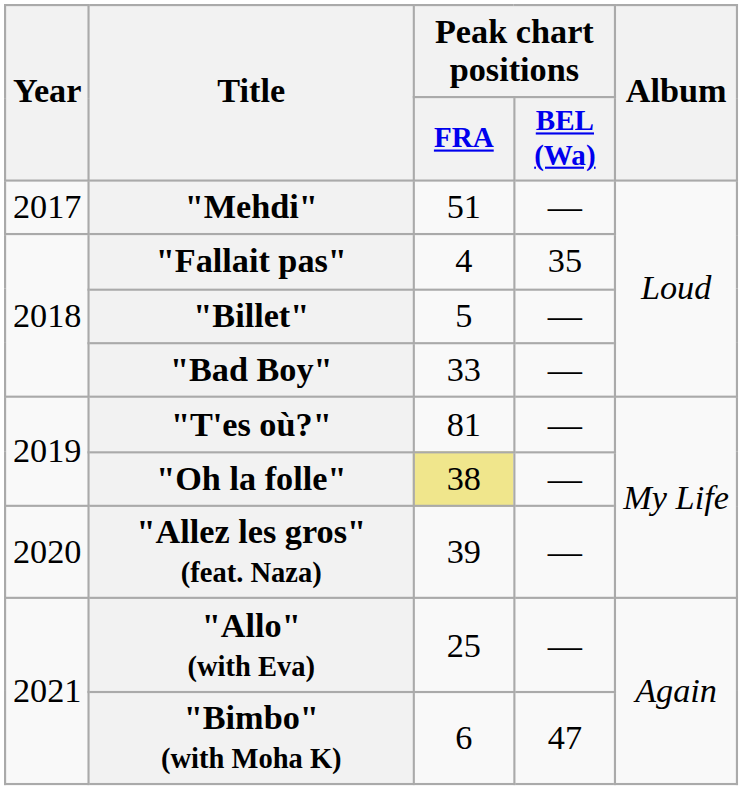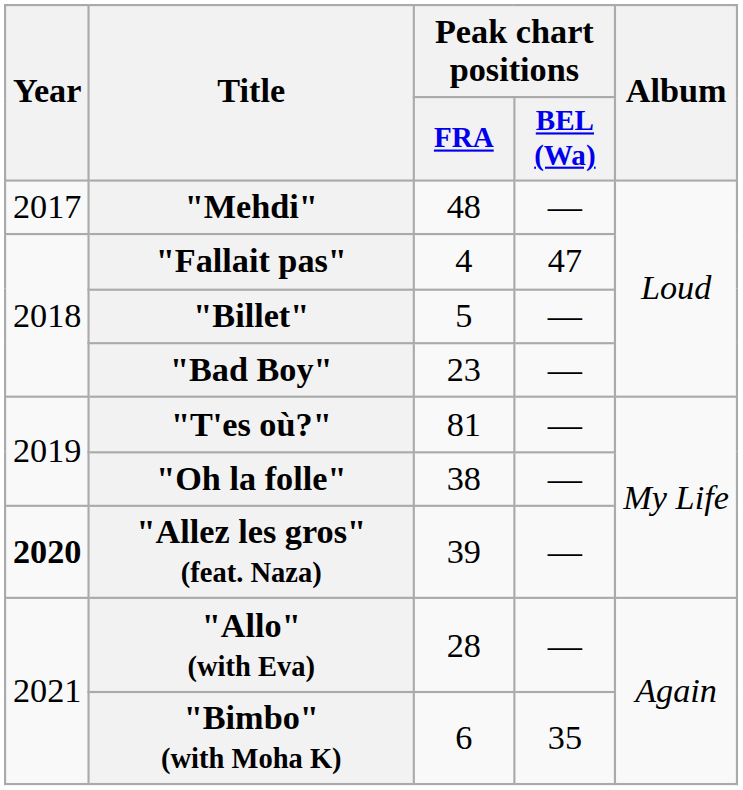 <table class="wikitable plainrowheaders" style="text-align:center;">
 <tr>
 <th scope=col rowspan=2 style="width:1em;">Year</th>
 <th scope=col rowspan=2 style="width:9em;">Title</th>
 <th scope=col colspan=2>Peak chart positions</th>
 <th scope=col rowspan=2>Album</th>
 </tr>
 <tr>
 <th scope=col style="width:3em;font-size:85%;"><a href='#'>FRA</a><br></th>
 <th scope=col style="width:3em;font-size:85%;"><a href='#'>BEL<br>(Wa)</a><br></th>
 </tr>
 <tr>
 <td>2017</td>
 <th scope=row>"Mehdi"</th>
-<td>51</td>
+<td>48</td>
 <td>—</td>
 <td rowspan=4><em>Loud</em></td>
 </tr>
 <tr>
 <td rowspan=3>2018</td>
 <th scope=row>"Fallait pas"</th>
 <td>4</td>
-<td>35</td>
+<td>47</td>
 </tr>
 <tr>
 <th scope=row>"Billet"</th>
 <td>5</td>
 <td>—</td>
 </tr>
 <tr>
 <th scope=row>"Bad Boy"</th>
-<td>33</td>
+<td>23</td>
 <td>—</td>
 </tr>
 <tr>
 <td rowspan=2>2019</td>
 <th scope=row>"T'es où?"</th>
 <td>81<br></td>
 <td>—</td>
 <td rowspan=3><em>My Life</em></td>
 </tr>
 <tr>
 <th scope="row">"Oh la folle"</th>
-<td style="background: khaki;">38<br></td>
+<td>38<br></td>
 <td>—</td>
 </tr>
 <tr>
-<td>2020</td>
+<td><strong>2020</strong></td>
 <th scope=row>"Allez les gros"<br><small>(feat. Naza)</small></th>
 <td>39<br></td>
 <td>—</td>
 </tr>
 <tr>
 <td rowspan=2>2021</td>
 <th scope=row>"Allo"<br><small>(with Eva)</small></th>
-<td>25</td>
+<td>28</td>
 <td>—</td>
 <td rowspan=2><em>Again</em></td>
 </tr>
 <tr>
 <th scope=row>"Bimbo"<br><small>(with Moha K)</small></th>
 <td>6</td>
-<td>47</td>
+<td>35</td>
 </tr>
 </table>
